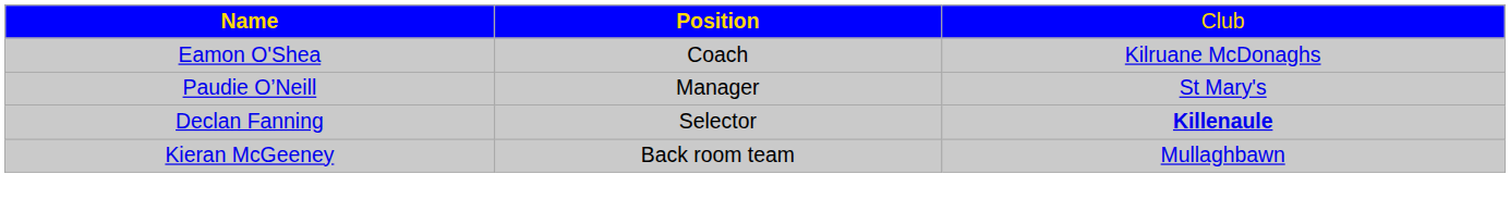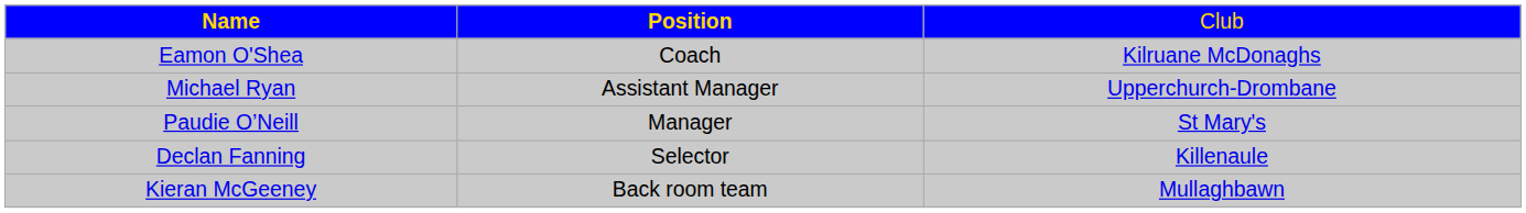 <table class="wikitable" width="90%">
 <tr style="text-align:center;background:blue;color:gold;">
 <td><strong>Name</strong></td>
 <td><strong>Position</strong></td>
 <td>Club</td>
 </tr>
 <tr bgcolor=#CACACA>
 <td align=center><a href='#'>Eamon O'Shea</a></td>
 <td align=center>Coach</td>
 <td align=center><a href='#'>Kilruane McDonaghs</a></td>
 </tr>
 <tr bgcolor=#CACACA>
+<td align=center><a href='#'>Michael Ryan</a></td>
+<td align=center>Assistant Manager</td>
+<td align=center><a href='#'>Upperchurch-Drombane</a></td>
+</tr>
+<tr bgcolor=#CACACA>
 <td align=center><a href='#'>Paudie O’Neill</a></td>
 <td align=center>Manager</td>
 <td align=center><a href='#'>St Mary's</a></td>
 </tr>
 <tr bgcolor=#CACACA>
 <td align=center><a href='#'>Declan Fanning</a></td>
 <td align=center>Selector</td>
-<td align=center><strong><a href='#'>Killenaule</a></strong></td>
+<td align=center><a href='#'>Killenaule</a></td>
 </tr>
 <tr bgcolor=#CACACA>
 <td align=center><a href='#'>Kieran McGeeney</a></td>
 <td align=center>Back room team</td>
 <td align=center><a href='#'>Mullaghbawn</a></td>
 </tr>
 </table>
